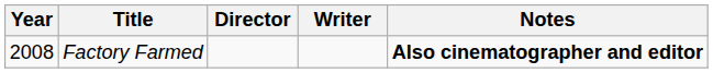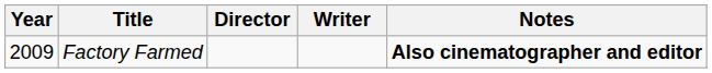 <table class="wikitable">
 <tr>
 <th>Year</th>
 <th>Title</th>
 <th width=65>Director</th>
 <th width=65>Writer</th>
 <th>Notes</th>
 </tr>
 <tr>
-<td>2008</td>
+<td>2009</td>
 <td><em>Factory Farmed</em></td>
 <td></td>
 <td></td>
 <td><strong>Also cinematographer and editor</strong></td>
 </tr>
 </table>
